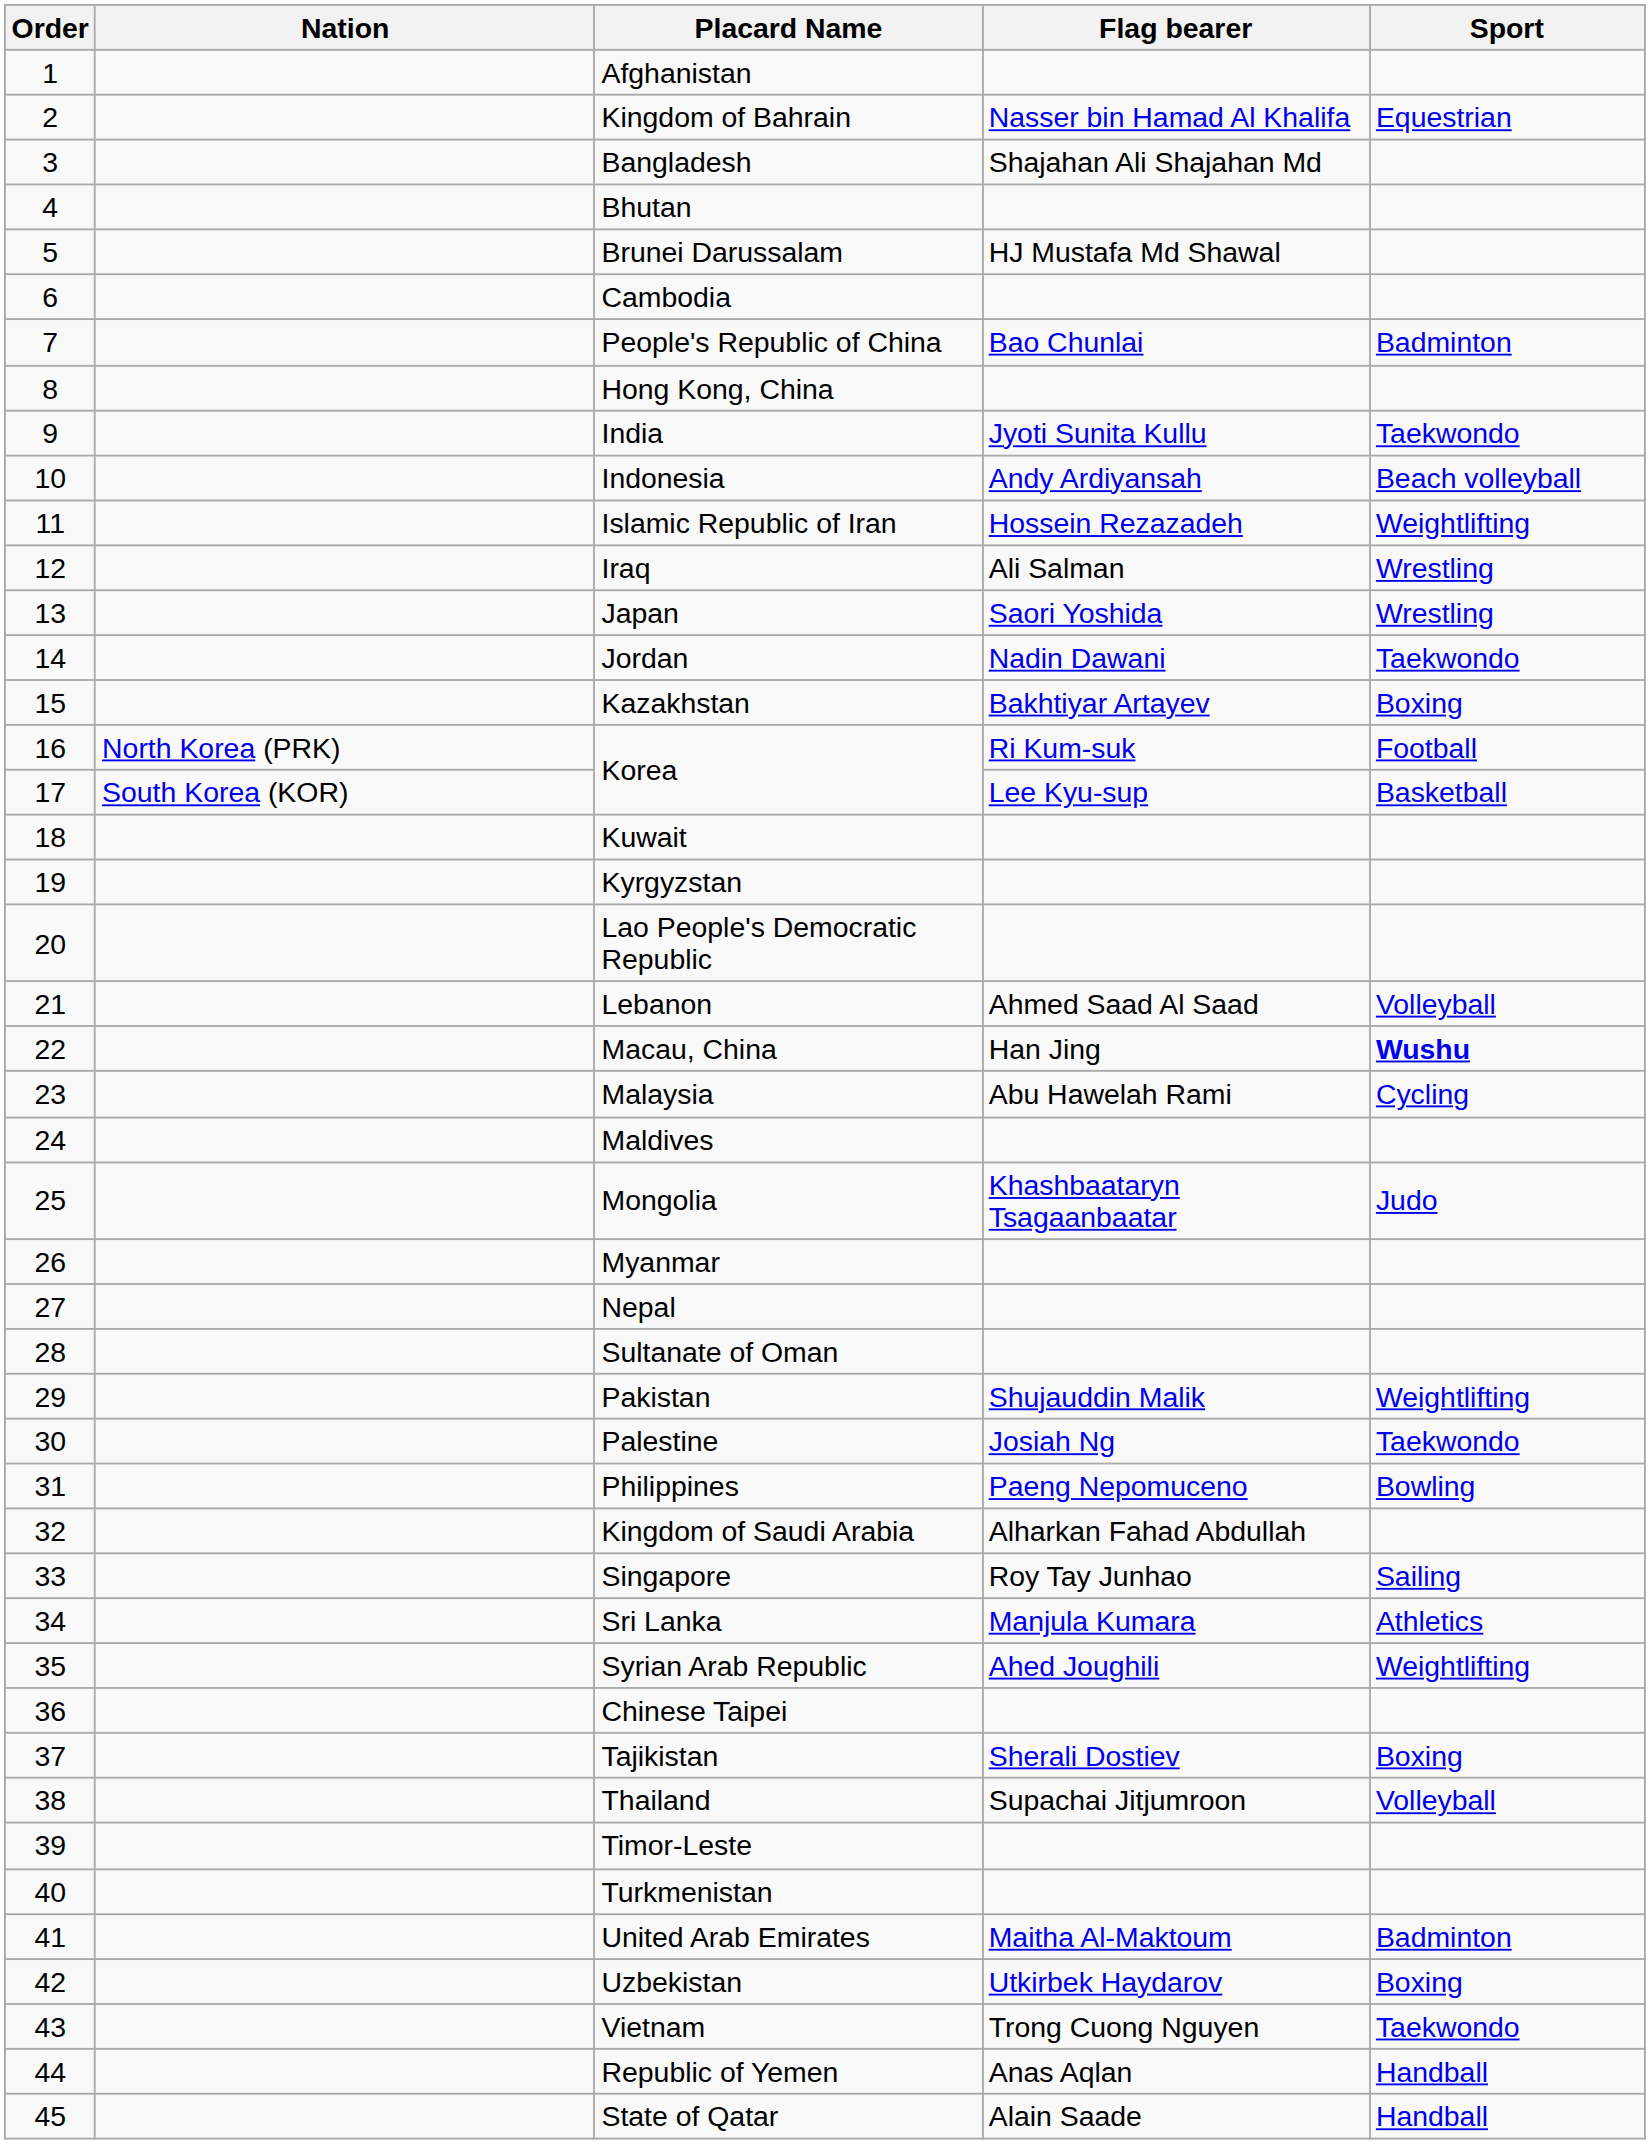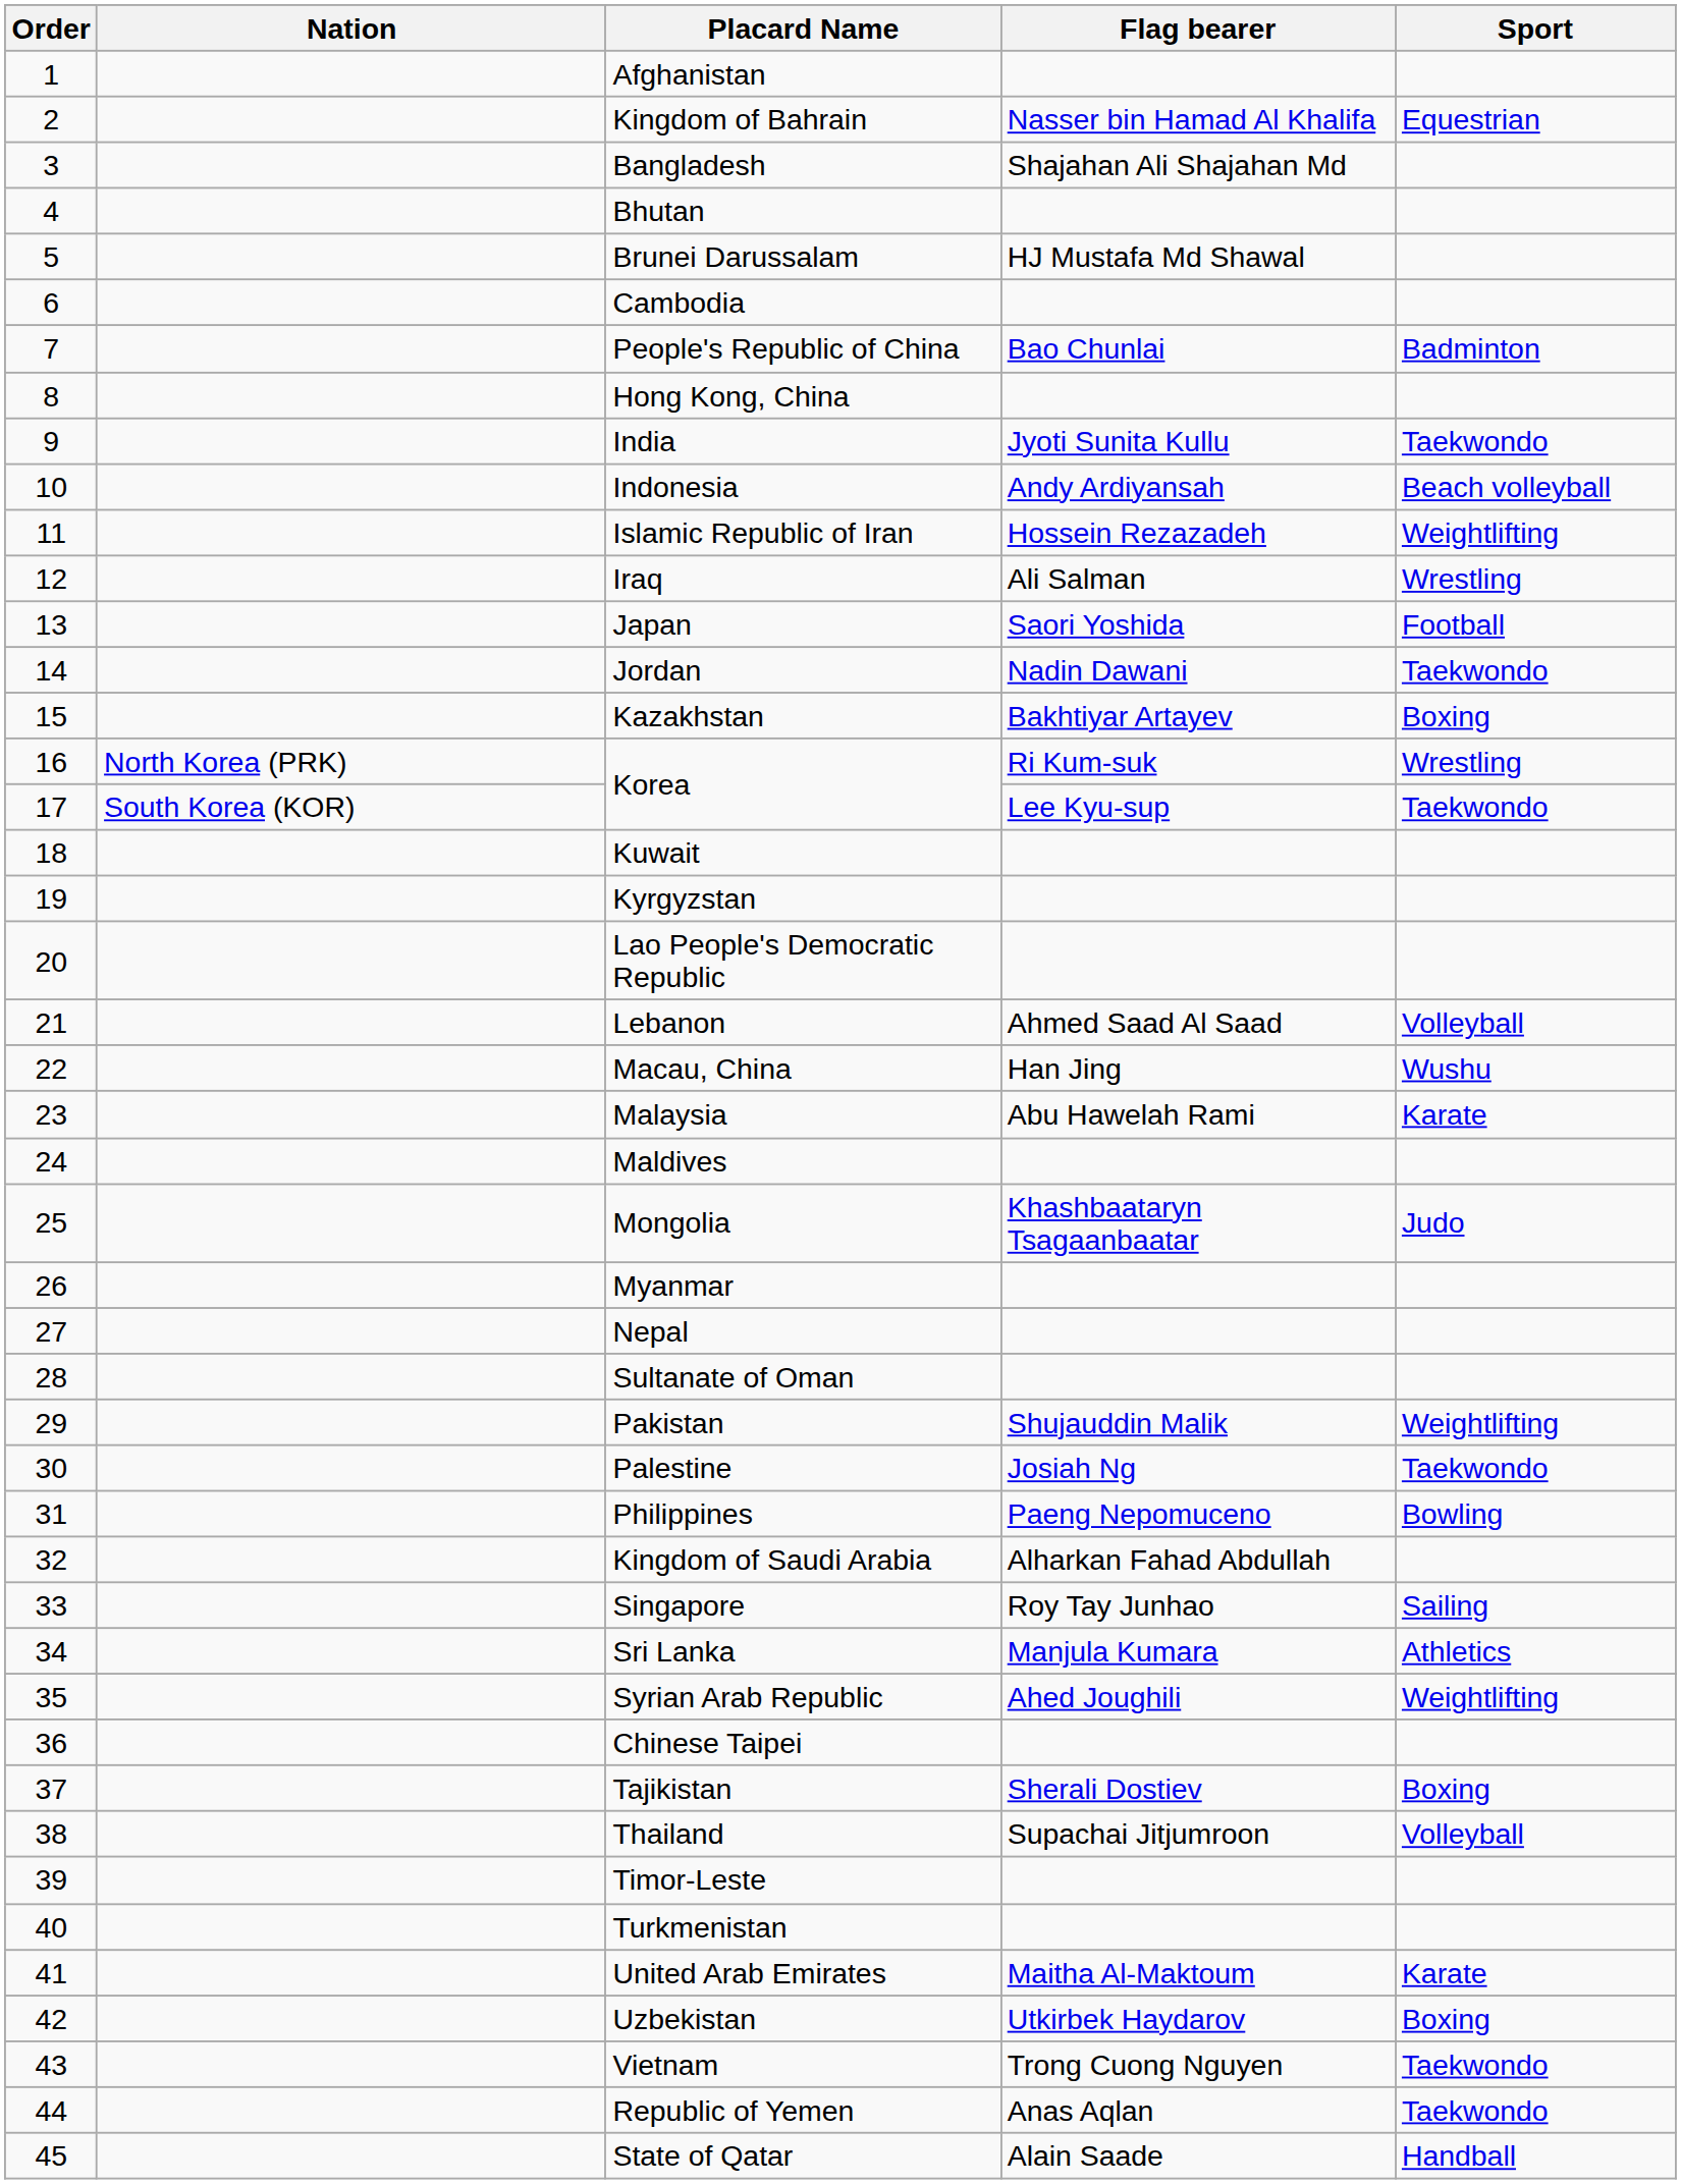 <table class="sortable wikitable" style="font-size:95%">
 <tr>
 <th width=25>Order</th>
 <th width=260>Nation</th>
 <th width=200>Placard Name</th>
 <th width=200>Flag bearer</th>
 <th width=140>Sport</th>
 </tr>
 <tr>
 <td align=center>1</td>
 <td></td>
 <td>Afghanistan</td>
 <td></td>
 <td></td>
 </tr>
 <tr>
 <td align=center>2</td>
 <td></td>
 <td>Kingdom of Bahrain</td>
 <td><a href='#'>Nasser bin Hamad Al Khalifa</a></td>
 <td><a href='#'>Equestrian</a></td>
 </tr>
 <tr>
 <td align=center>3</td>
 <td></td>
 <td>Bangladesh</td>
 <td>Shajahan Ali Shajahan Md</td>
 <td></td>
 </tr>
 <tr>
 <td align=center>4</td>
 <td></td>
 <td>Bhutan</td>
 <td></td>
 <td></td>
 </tr>
 <tr>
 <td align=center>5</td>
 <td></td>
 <td>Brunei Darussalam</td>
 <td>HJ Mustafa Md Shawal</td>
 <td></td>
 </tr>
 <tr>
 <td align=center>6</td>
 <td></td>
 <td>Cambodia</td>
 <td></td>
 <td></td>
 </tr>
 <tr>
 <td align=center>7</td>
 <td></td>
 <td>People's Republic of China</td>
 <td><a href='#'>Bao Chunlai</a></td>
 <td><a href='#'>Badminton</a></td>
 </tr>
 <tr>
 <td align=center>8</td>
 <td></td>
 <td>Hong Kong, China</td>
 <td></td>
 <td></td>
 </tr>
 <tr>
 <td align=center>9</td>
 <td></td>
 <td>India</td>
 <td><a href='#'>Jyoti Sunita Kullu</a></td>
 <td><a href='#'>Taekwondo</a></td>
 </tr>
 <tr>
 <td align=center>10</td>
 <td></td>
 <td>Indonesia</td>
 <td><a href='#'>Andy Ardiyansah</a></td>
 <td><a href='#'>Beach volleyball</a></td>
 </tr>
 <tr>
 <td align=center>11</td>
 <td></td>
 <td>Islamic Republic of Iran</td>
 <td><a href='#'>Hossein Rezazadeh</a></td>
 <td><a href='#'>Weightlifting</a></td>
 </tr>
 <tr>
 <td align=center>12</td>
 <td></td>
 <td>Iraq</td>
 <td>Ali Salman</td>
 <td><a href='#'>Wrestling</a></td>
 </tr>
 <tr>
 <td align=center>13</td>
 <td></td>
 <td>Japan</td>
 <td><a href='#'>Saori Yoshida</a></td>
-<td><a href='#'>Wrestling</a></td>
+<td><a href='#'>Football</a></td>
 </tr>
 <tr>
 <td align=center>14</td>
 <td></td>
 <td>Jordan</td>
 <td><a href='#'>Nadin Dawani</a></td>
 <td><a href='#'>Taekwondo</a></td>
 </tr>
 <tr>
 <td align=center>15</td>
 <td></td>
 <td>Kazakhstan</td>
 <td><a href='#'>Bakhtiyar Artayev</a></td>
 <td><a href='#'>Boxing</a></td>
 </tr>
 <tr>
 <td align=center>16</td>
 <td> <a href='#'>North Korea</a> <span>(PRK)</span></td>
 <td rowspan="2">Korea</td>
 <td><a href='#'>Ri Kum-suk</a></td>
-<td><a href='#'>Football</a></td>
+<td><a href='#'>Wrestling</a></td>
 </tr>
 <tr>
 <td align=center>17</td>
 <td> <a href='#'>South Korea</a> <span>(KOR)</span></td>
 <td><a href='#'>Lee Kyu-sup</a></td>
-<td><a href='#'>Basketball</a></td>
+<td><a href='#'>Taekwondo</a></td>
 </tr>
 <tr>
 <td align=center>18</td>
 <td></td>
 <td>Kuwait</td>
 <td></td>
 <td></td>
 </tr>
 <tr>
 <td align=center>19</td>
 <td></td>
 <td>Kyrgyzstan</td>
 <td></td>
 <td></td>
 </tr>
 <tr>
 <td align=center>20</td>
 <td></td>
 <td>Lao People's Democratic Republic</td>
 <td></td>
 <td></td>
 </tr>
 <tr>
 <td align=center>21</td>
 <td></td>
 <td>Lebanon</td>
 <td>Ahmed Saad Al Saad</td>
 <td><a href='#'>Volleyball</a></td>
 </tr>
 <tr>
 <td align=center>22</td>
 <td></td>
 <td>Macau, China</td>
 <td>Han Jing</td>
-<td><strong><a href='#'>Wushu</a></strong></td>
+<td><a href='#'>Wushu</a></td>
 </tr>
 <tr>
 <td align=center>23</td>
 <td></td>
 <td>Malaysia</td>
 <td>Abu Hawelah Rami</td>
-<td><a href='#'>Cycling</a></td>
+<td><a href='#'>Karate</a></td>
 </tr>
 <tr>
 <td align=center>24</td>
 <td></td>
 <td>Maldives</td>
 <td></td>
 <td></td>
 </tr>
 <tr>
 <td align=center>25</td>
 <td></td>
 <td>Mongolia</td>
 <td><a href='#'>Khashbaataryn Tsagaanbaatar</a></td>
 <td><a href='#'>Judo</a></td>
 </tr>
 <tr>
 <td align=center>26</td>
 <td></td>
 <td>Myanmar</td>
 <td></td>
 <td></td>
 </tr>
 <tr>
 <td align=center>27</td>
 <td></td>
 <td>Nepal</td>
 <td></td>
 <td></td>
 </tr>
 <tr>
 <td align=center>28</td>
 <td></td>
 <td>Sultanate of Oman</td>
 <td></td>
 <td></td>
 </tr>
 <tr>
 <td align=center>29</td>
 <td></td>
 <td>Pakistan</td>
 <td><a href='#'>Shujauddin Malik</a></td>
 <td><a href='#'>Weightlifting</a></td>
 </tr>
 <tr>
 <td align=center>30</td>
 <td></td>
 <td>Palestine</td>
 <td><a href='#'>Josiah Ng</a></td>
 <td><a href='#'>Taekwondo</a></td>
 </tr>
 <tr>
 <td align=center>31</td>
 <td></td>
 <td>Philippines</td>
 <td><a href='#'>Paeng Nepomuceno</a></td>
 <td><a href='#'>Bowling</a></td>
 </tr>
 <tr>
 <td align=center>32</td>
 <td></td>
 <td>Kingdom of Saudi Arabia</td>
 <td>Alharkan Fahad Abdullah</td>
 <td></td>
 </tr>
 <tr>
 <td align=center>33</td>
 <td></td>
 <td>Singapore</td>
 <td>Roy Tay Junhao</td>
 <td><a href='#'>Sailing</a></td>
 </tr>
 <tr>
 <td align=center>34</td>
 <td></td>
 <td>Sri Lanka</td>
 <td><a href='#'>Manjula Kumara</a></td>
 <td><a href='#'>Athletics</a></td>
 </tr>
 <tr>
 <td align=center>35</td>
 <td></td>
 <td>Syrian Arab Republic</td>
 <td><a href='#'>Ahed Joughili</a></td>
 <td><a href='#'>Weightlifting</a></td>
 </tr>
 <tr>
 <td align=center>36</td>
 <td></td>
 <td>Chinese Taipei</td>
 <td></td>
 <td></td>
 </tr>
 <tr>
 <td align=center>37</td>
 <td></td>
 <td>Tajikistan</td>
 <td><a href='#'>Sherali Dostiev</a></td>
 <td><a href='#'>Boxing</a></td>
 </tr>
 <tr>
 <td align=center>38</td>
 <td></td>
 <td>Thailand</td>
 <td>Supachai Jitjumroon</td>
 <td><a href='#'>Volleyball</a></td>
 </tr>
 <tr>
 <td align=center>39</td>
 <td></td>
 <td>Timor-Leste</td>
 <td></td>
 <td></td>
 </tr>
 <tr>
 <td align=center>40</td>
 <td></td>
 <td>Turkmenistan</td>
 <td></td>
 <td></td>
 </tr>
 <tr>
 <td align=center>41</td>
 <td></td>
 <td>United Arab Emirates</td>
 <td><a href='#'>Maitha Al-Maktoum</a></td>
-<td><a href='#'>Badminton</a></td>
+<td><a href='#'>Karate</a></td>
 </tr>
 <tr>
 <td align=center>42</td>
 <td></td>
 <td>Uzbekistan</td>
 <td><a href='#'>Utkirbek Haydarov</a></td>
 <td><a href='#'>Boxing</a></td>
 </tr>
 <tr>
 <td align=center>43</td>
 <td></td>
 <td>Vietnam</td>
 <td>Trong Cuong Nguyen</td>
 <td><a href='#'>Taekwondo</a></td>
 </tr>
 <tr>
 <td align=center>44</td>
 <td></td>
 <td>Republic of Yemen</td>
 <td>Anas Aqlan</td>
-<td><a href='#'>Handball</a></td>
+<td><a href='#'>Taekwondo</a></td>
 </tr>
 <tr>
 <td align=center>45</td>
 <td></td>
 <td>State of Qatar</td>
 <td>Alain Saade</td>
 <td><a href='#'>Handball</a></td>
 </tr>
 </table>
